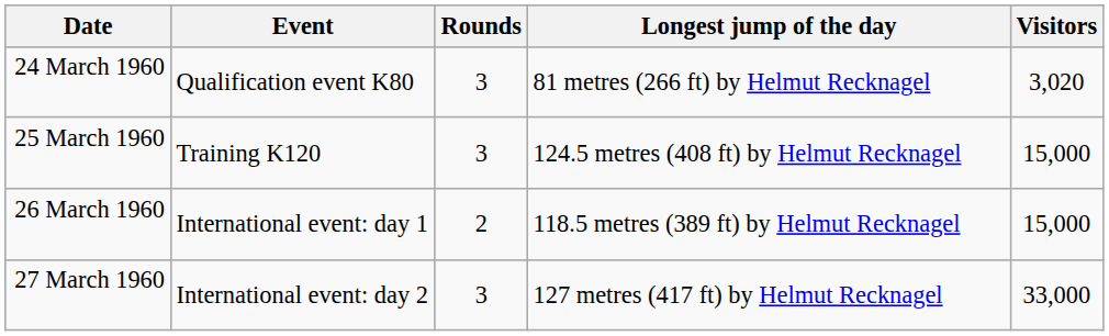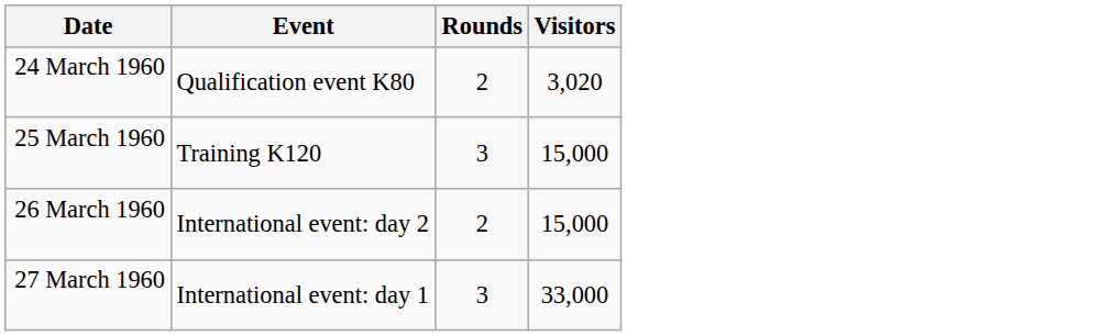 <table class=wikitable style="text-align:center; font-size:88%;">
 <tr>
 <th width=88px>Date</th>
 <th width=145px>Event</th>
 <th width=46px>Rounds</th>
-<th width=270px>Longest jump of the day</th>
 <th width=45px>Visitors</th>
 </tr>
 <tr>
 <td align=right>24 March 1960  </td>
 <td align=left>Qualification event K80</td>
-<td align=center>3</td>
-<td align=left>81 metres (266 ft) by <a href='#'>Helmut Recknagel</a></td>
+<td align=center>2</td>
 <td align=center>3,020</td>
 </tr>
 <tr>
 <td align=right>25 March 1960  </td>
 <td align=left>Training K120</td>
 <td align=center>3</td>
-<td align=left>124.5 metres (408 ft) by <a href='#'>Helmut Recknagel</a></td>
 <td align=center>15,000</td>
 </tr>
 <tr>
 <td align=right>26 March 1960  </td>
-<td align=left>International event: day 1</td>
+<td align=left>International event: day 2</td>
 <td align=center>2</td>
-<td align=left>118.5 metres (389 ft) by <a href='#'>Helmut Recknagel</a></td>
 <td align=center>15,000</td>
 </tr>
 <tr>
 <td align=right>27 March 1960  </td>
-<td align=left>International event: day 2</td>
+<td align=left>International event: day 1</td>
 <td align=center>3</td>
-<td align=left>127 metres (417 ft) by <a href='#'>Helmut Recknagel</a></td>
 <td align=center>33,000</td>
 </tr>
 </table>
